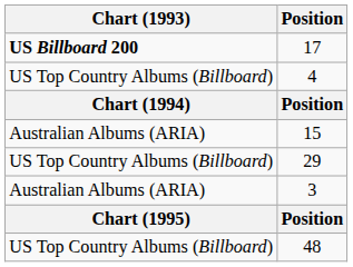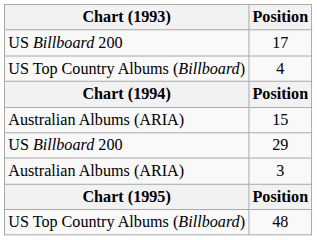 <table class="wikitable">
 <tr>
 <th>Chart (1993)</th>
 <th>Position</th>
 </tr>
 <tr>
-<td><strong>US <em>Billboard</em> 200</strong></td>
+<td>US <em>Billboard</em> 200</td>
 <td style="text-align:center;">17</td>
 </tr>
 <tr>
 <td>US Top Country Albums (<em>Billboard</em>)</td>
 <td style="text-align:center;">4</td>
 </tr>
 <tr>
 <th>Chart (1994)</th>
 <th>Position</th>
 </tr>
 <tr>
 <td>Australian Albums (ARIA)</td>
 <td style="text-align:center;">15</td>
 </tr>
 <tr>
-<td>US Top Country Albums (<em>Billboard</em>)</td>
+<td>US <em>Billboard</em> 200</td>
 <td style="text-align:center;">29</td>
 </tr>
 <tr>
 <td>Australian Albums (ARIA)</td>
 <td style="text-align:center;">3</td>
 </tr>
 <tr>
 <th>Chart (1995)</th>
 <th>Position</th>
 </tr>
 <tr>
 <td>US Top Country Albums (<em>Billboard</em>)</td>
 <td style="text-align:center;">48</td>
 </tr>
 </table>
